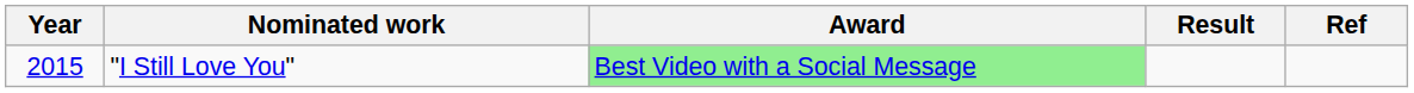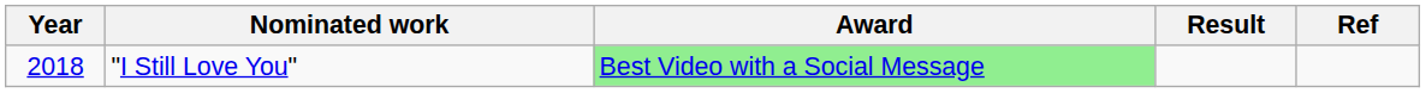 <table class="wikitable" style="width:70%;">
 <tr>
 <th style="width:3%;">Year</th>
 <th style="width:20%;">Nominated work</th>
 <th style="width:23%;">Award</th>
 <th style="width:5%;">Result</th>
 <th style="width:5%;">Ref</th>
 </tr>
 <tr>
-<td align="center"><a href='#'>2015</a></td>
+<td align="center"><a href='#'>2018</a></td>
 <td>"<a href='#'>I Still Love You</a>"</td>
 <td style="background: lightgreen;"><a href='#'>Best Video with a Social Message</a></td>
 <td></td>
 <td align="center"></td>
 </tr>
 </table>
